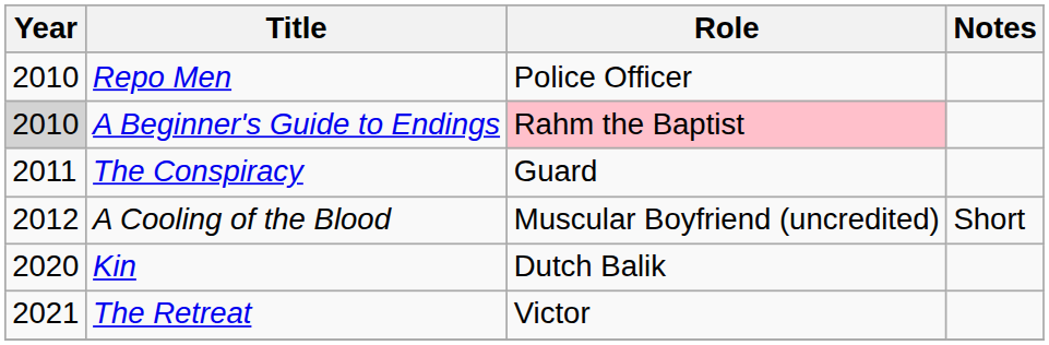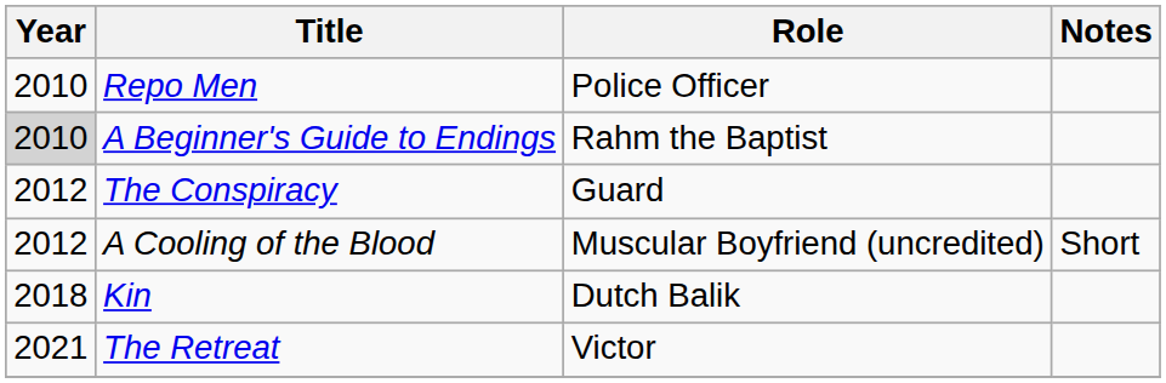 <table class="wikitable sortable">
 <tr>
 <th>Year</th>
 <th>Title</th>
 <th>Role</th>
 <th class="unsortable">Notes</th>
 </tr>
 <tr>
 <td>2010</td>
 <td><em><a href='#'>Repo Men</a></em></td>
 <td>Police Officer</td>
 <td></td>
 </tr>
 <tr>
 <td style="background: lightgrey;">2010</td>
 <td data-sort-value="Beginner's Guide to Endings, A"><em><a href='#'>A Beginner's Guide to Endings</a></em></td>
-<td style="background: pink;">Rahm the Baptist</td>
+<td>Rahm the Baptist</td>
 <td></td>
 </tr>
 <tr>
-<td>2011</td>
+<td>2012</td>
 <td data-sort-value="Conspiracy, The"><em><a href='#'>The Conspiracy</a></em></td>
 <td>Guard</td>
 <td></td>
 </tr>
 <tr>
 <td>2012</td>
 <td data-sort-value="Cooling of the Blood, A"><em>A Cooling of the Blood</em></td>
 <td>Muscular Boyfriend (uncredited)</td>
 <td>Short</td>
 </tr>
 <tr>
-<td>2020</td>
+<td>2018</td>
 <td><em><a href='#'>Kin</a></em></td>
 <td>Dutch Balik</td>
 <td></td>
 </tr>
 <tr>
 <td>2021</td>
 <td data-sort-value="Retreat, The"><em><a href='#'>The Retreat</a></em></td>
 <td>Victor</td>
 <td></td>
 </tr>
 <tr>
 </tr>
 </table>
